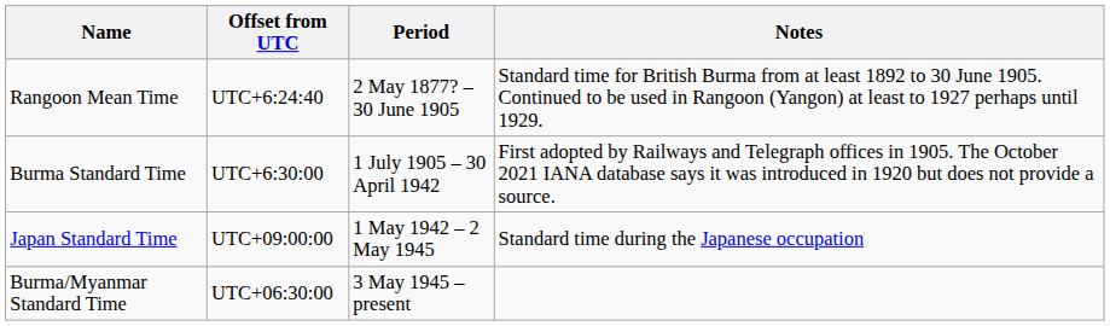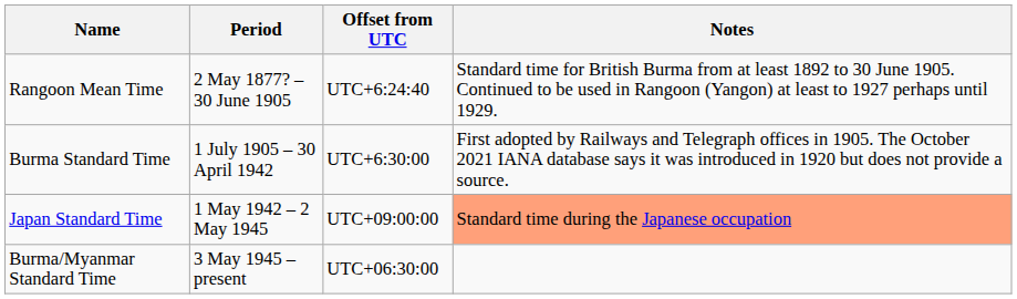 <table width=100% class="wikitable">
 <tr>
 <th>Name</th>
+<th>Period</th>
 <th>Offset from <a href='#'>UTC</a></th>
-<th>Period</th>
 <th>Notes</th>
 </tr>
 <tr>
 <td>Rangoon Mean Time</td>
+<td>2 May 1877? – 30 June 1905</td>
 <td>UTC+6:24:40</td>
-<td>2 May 1877? – 30 June 1905</td>
 <td>Standard time for British Burma from at least 1892 to 30 June 1905. Continued to be used in Rangoon (Yangon) at least to 1927 perhaps until 1929.</td>
 </tr>
 <tr>
 <td>Burma Standard Time</td>
+<td>1 July 1905 – 30 April 1942</td>
 <td>UTC+6:30:00</td>
-<td>1 July 1905 – 30 April 1942</td>
 <td>First adopted by Railways and Telegraph offices in 1905. The October 2021 IANA database says it was introduced in 1920 but does not provide a source.</td>
 </tr>
 <tr>
 <td><a href='#'>Japan Standard Time</a></td>
+<td>1 May 1942 – 2 May 1945</td>
 <td>UTC+09:00:00</td>
-<td>1 May 1942 – 2 May 1945</td>
-<td>Standard time during the <a href='#'>Japanese occupation</a></td>
+<td style="background: lightsalmon;">Standard time during the <a href='#'>Japanese occupation</a></td>
 </tr>
 <tr>
 <td>Burma/Myanmar Standard Time</td>
+<td>3 May 1945 – present</td>
 <td>UTC+06:30:00</td>
-<td>3 May 1945 – present</td>
 <td></td>
 </tr>
 </table>
